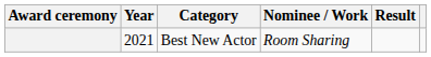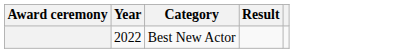 <table class="wikitable plainrowheaders sortable">
 <tr>
 <th scope="col">Award ceremony</th>
 <th scope="col">Year</th>
 <th scope="col">Category</th>
-<th scope="col">Nominee / Work</th>
 <th scope="col">Result</th>
 <th scope="col" class="unsortable"></th>
 </tr>
 <tr>
 <th scope="row"></th>
-<td style="text-align:center">2021</td>
+<td style="text-align:center">2022</td>
 <td>Best New Actor</td>
-<td><em>Room Sharing</em></td>
 <td></td>
 <td style="text-align:center"></td>
 </tr>
 </table>
